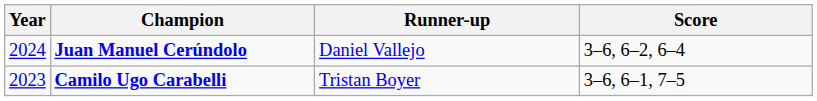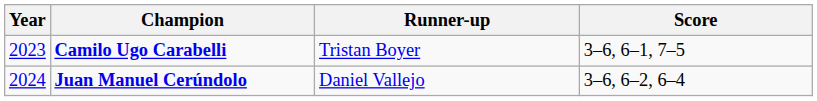 <table class="wikitable" style="font-size:90%">
 <tr>
 <th>Year</th>
 <th width="200">Champion</th>
 <th width="200">Runner-up</th>
 <th width="175">Score</th>
 </tr>
 <tr>
+<td><a href='#'>2023</a></td>
+<td> <strong><a href='#'>Camilo Ugo Carabelli</a></strong></td>
+<td> <a href='#'>Tristan Boyer</a></td>
+<td>3–6, 6–1, 7–5</td>
+</tr>
+<tr>
 <td><a href='#'>2024</a></td>
 <td> <strong><a href='#'>Juan Manuel Cerúndolo</a></strong></td>
 <td> <a href='#'>Daniel Vallejo</a></td>
 <td>3–6, 6–2, 6–4</td>
 </tr>
-<tr>
-<td><a href='#'>2023</a></td>
-<td> <strong><a href='#'>Camilo Ugo Carabelli</a></strong></td>
-<td> <a href='#'>Tristan Boyer</a></td>
-<td>3–6, 6–1, 7–5</td>
-</tr>
 </table>
